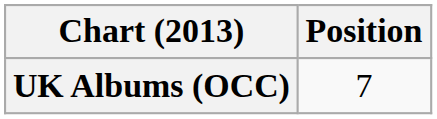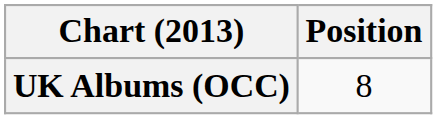 <table class="wikitable plainrowheaders sortable" style="text-align:center">
 <tr>
 <th>Chart (2013)</th>
 <th>Position</th>
 </tr>
 <tr>
 <th scope="row">UK Albums (OCC)</th>
-<td>7</td>
+<td>8</td>
 </tr>
 </table>
